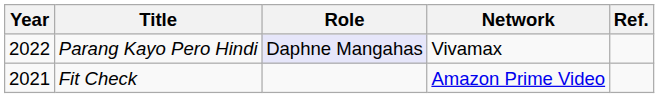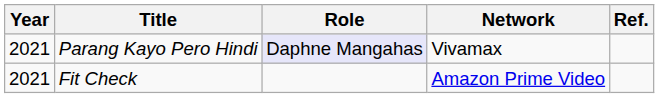 <table class="wikitable" style="font-size: 95%;">
 <tr>
 <th>Year</th>
 <th>Title</th>
 <th>Role</th>
 <th>Network</th>
 <th>Ref.</th>
 </tr>
 <tr>
-<td>2022</td>
+<td>2021</td>
 <td><em>Parang Kayo Pero Hindi</em></td>
 <td style="background: lavender;">Daphne Mangahas</td>
 <td>Vivamax</td>
 <td></td>
 </tr>
 <tr>
 <td>2021</td>
 <td><em>Fit Check</em></td>
 <td></td>
 <td><a href='#'>Amazon Prime Video</a></td>
 <td></td>
 </tr>
 </table>
